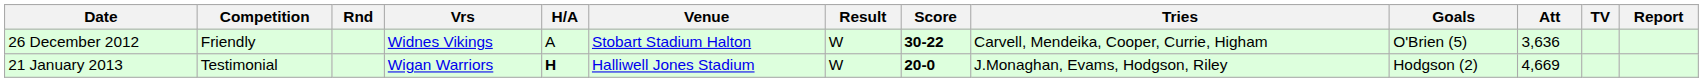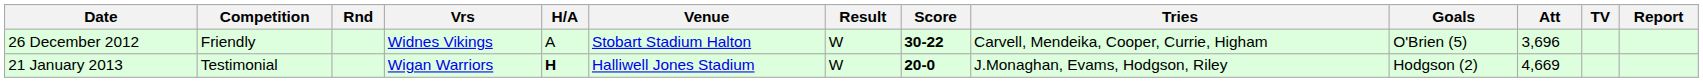 <table class="wikitable" style="font-size:90%;" width="100%">
 <tr>
 <th>Date</th>
 <th>Competition</th>
 <th>Rnd</th>
 <th>Vrs</th>
 <th>H/A</th>
 <th>Venue</th>
 <th>Result</th>
 <th>Score</th>
 <th>Tries</th>
 <th>Goals</th>
 <th>Att</th>
 <th>TV</th>
 <th>Report</th>
 </tr>
 <tr style="background:#ddffdd;" width=20 | >
 <td>26 December 2012</td>
 <td>Friendly</td>
 <td></td>
 <td> <a href='#'>Widnes Vikings</a></td>
 <td>A</td>
 <td><a href='#'>Stobart Stadium Halton</a></td>
 <td>W</td>
 <td><strong>30-22</strong></td>
 <td>Carvell, Mendeika, Cooper, Currie, Higham</td>
 <td>O'Brien (5)</td>
-<td>3,636</td>
+<td>3,696</td>
 <td></td>
 <td></td>
 </tr>
 <tr style="background:#ddffdd;" width=20 | >
 <td>21 January 2013</td>
 <td>Testimonial</td>
 <td></td>
 <td> <a href='#'>Wigan Warriors</a></td>
 <td><strong>H</strong></td>
 <td><a href='#'>Halliwell Jones Stadium</a></td>
 <td>W</td>
 <td><strong>20-0</strong></td>
 <td>J.Monaghan, Evams, Hodgson, Riley</td>
 <td>Hodgson (2)</td>
 <td>4,669</td>
 <td></td>
 <td></td>
 </tr>
 </table>
